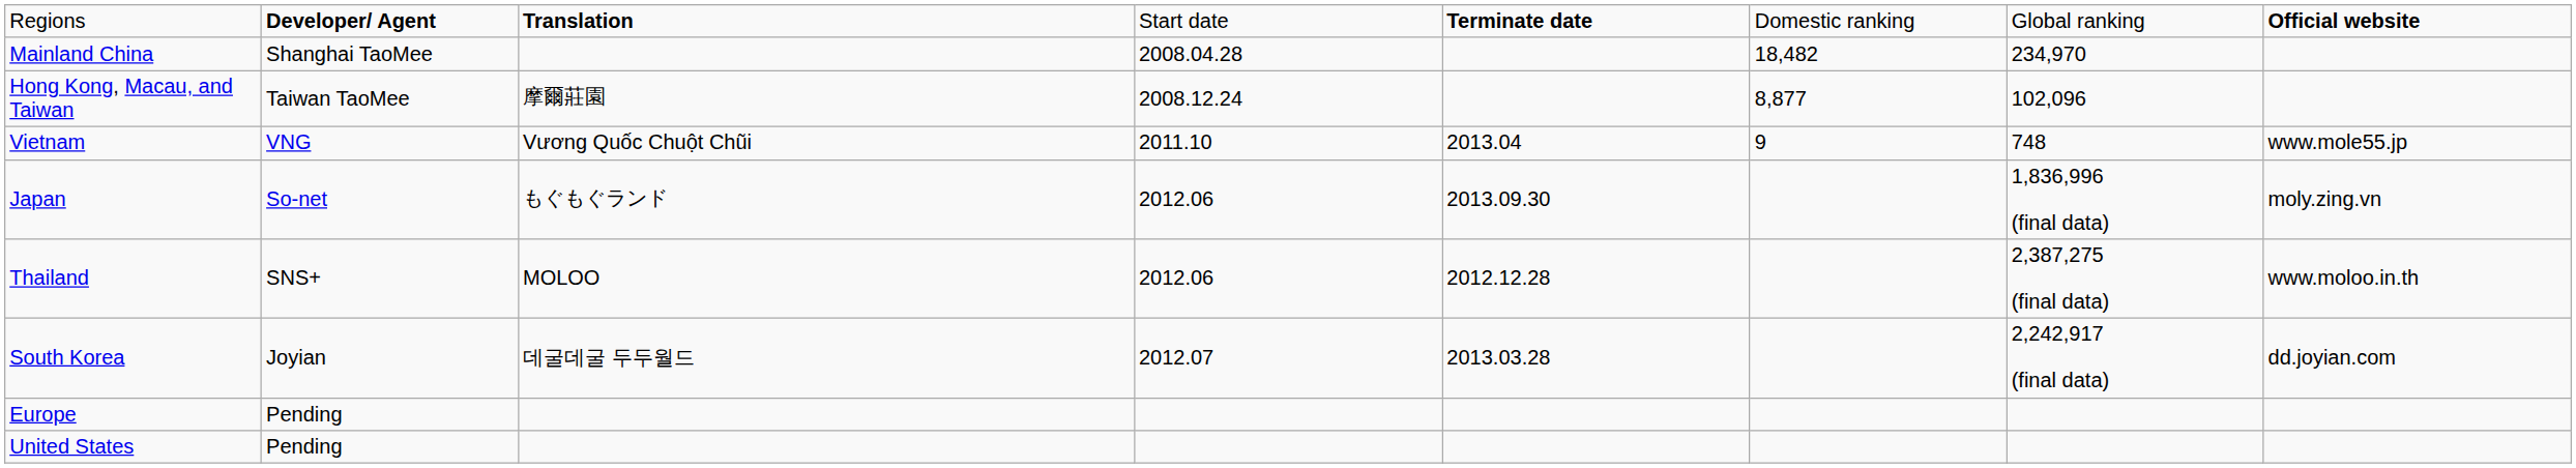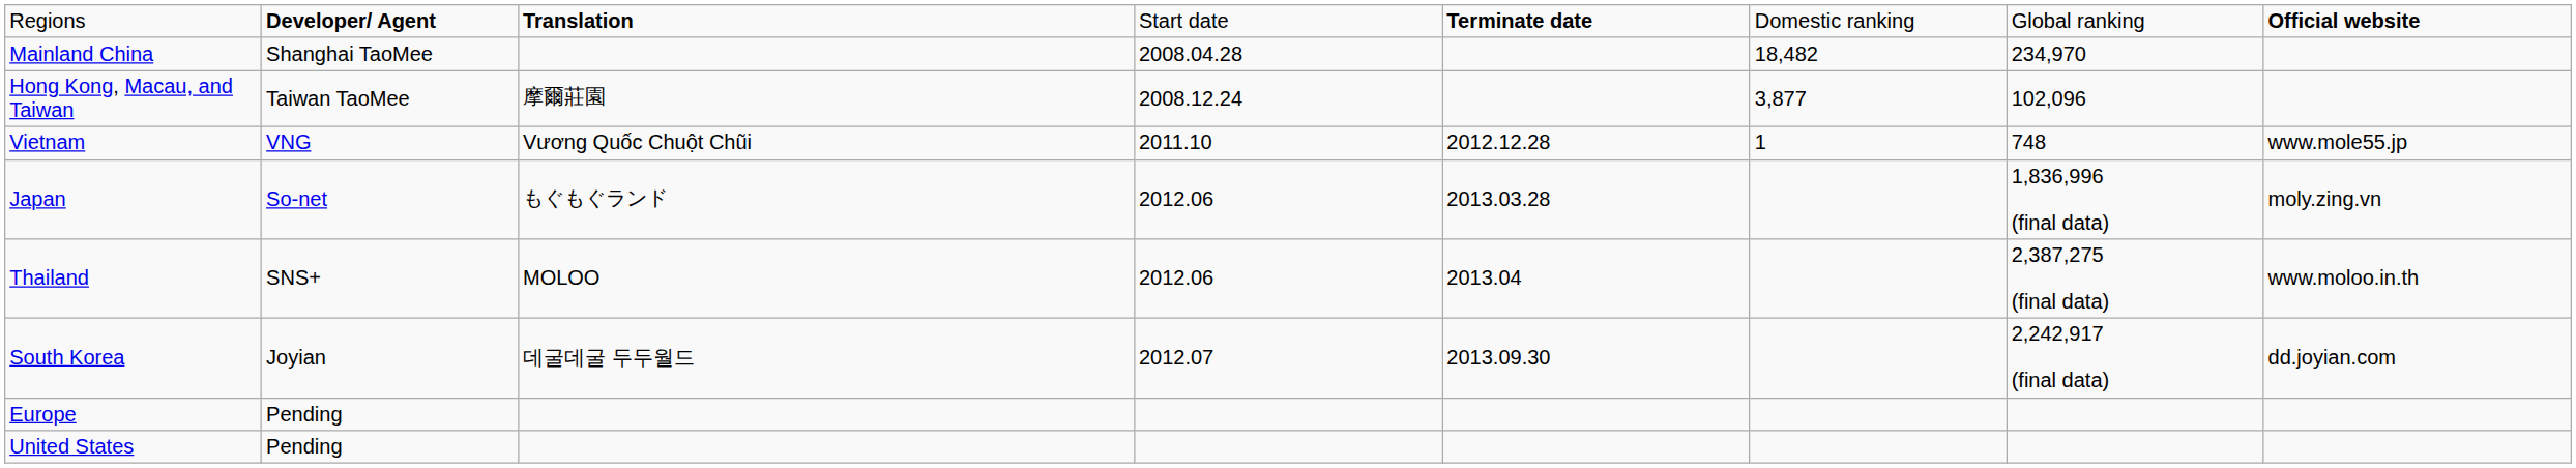 <table class="wikitable" style="width:100%;">
 <tr>
 <td style="width:10%">Regions</td>
 <td style="width:10%"><strong>Developer/ Agent</strong></td>
 <td><strong>Translation</strong></td>
 <td style="width:12%">Start date</td>
 <td style="width:12%"><strong>Terminate date</strong></td>
 <td style="width:10%">Domestic ranking</td>
 <td style="width:10%">Global ranking</td>
 <td style="width:12%"><strong>Official website</strong></td>
 </tr>
 <tr>
 <td><a href='#'>Mainland China</a></td>
 <td>Shanghai TaoMee</td>
 <td></td>
 <td>2008.04.28</td>
 <td></td>
 <td>18,482</td>
 <td>234,970</td>
 <td></td>
 </tr>
 <tr>
 <td><a href='#'>Hong Kong</a>, <a href='#'>Macau, and</a> <a href='#'>Taiwan</a></td>
 <td>Taiwan TaoMee</td>
 <td>摩爾莊園</td>
 <td>2008.12.24</td>
 <td></td>
-<td>8,877</td>
+<td>3,877</td>
 <td>102,096</td>
 <td></td>
 </tr>
 <tr>
 <td><a href='#'>Vietnam</a></td>
 <td><a href='#'>VNG</a></td>
 <td>Vương Quốc Chuột Chũi</td>
 <td>2011.10</td>
-<td>2013.04</td>
-<td>9</td>
+<td>2012.12.28</td>
+<td>1</td>
 <td>748</td>
 <td>www.mole55.jp </td>
 </tr>
 <tr>
 <td><a href='#'>Japan</a></td>
 <td><a href='#'>So-net</a></td>
 <td>もぐもぐランド</td>
 <td>2012.06</td>
-<td>2013.09.30</td>
+<td>2013.03.28</td>
 <td></td>
 <td>1,836,996<br><br>(final data)</td>
 <td>moly.zing.vn </td>
 </tr>
 <tr>
 <td><a href='#'>Thailand</a></td>
 <td>SNS+</td>
 <td>MOLOO</td>
 <td>2012.06</td>
-<td>2012.12.28</td>
+<td>2013.04</td>
 <td></td>
 <td>2,387,275<br><br>(final data)</td>
 <td>www.moloo.in.th </td>
 </tr>
 <tr>
 <td><a href='#'>South Korea</a></td>
 <td>Joyian</td>
 <td>데굴데굴 두두월드</td>
 <td>2012.07</td>
-<td>2013.03.28</td>
+<td>2013.09.30</td>
 <td></td>
 <td>2,242,917<br><br>(final data)</td>
 <td>dd.joyian.com</td>
 </tr>
 <tr>
 <td><a href='#'>Europe</a></td>
 <td>Pending</td>
 <td></td>
 <td></td>
 <td></td>
 <td></td>
 <td></td>
 <td></td>
 </tr>
 <tr>
 <td><a href='#'>United States</a></td>
 <td>Pending</td>
 <td></td>
 <td></td>
 <td></td>
 <td></td>
 <td></td>
 <td></td>
 </tr>
 </table>
